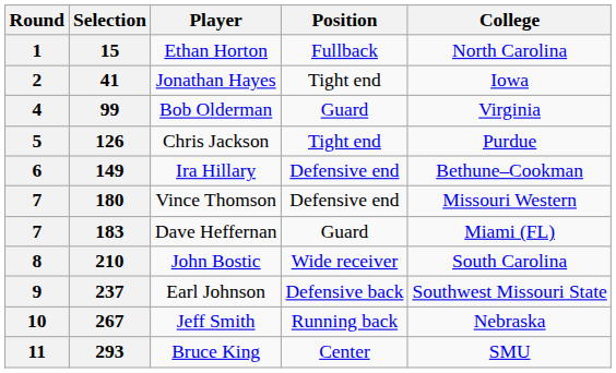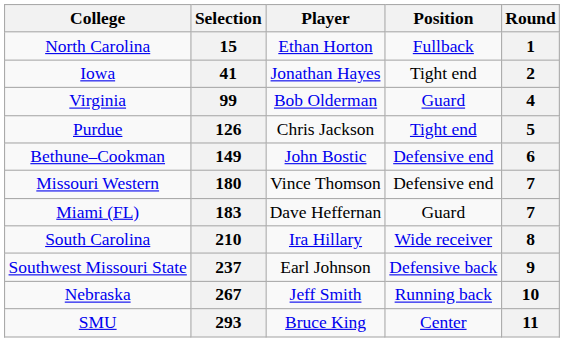 <table class="wikitable" style="text-align:center">
 <tr>
-<th>Round</th>
+<th>College</th>
 <th>Selection</th>
 <th>Player</th>
 <th>Position</th>
-<th>College</th>
+<th>Round</th>
 </tr>
 <tr>
-<th>1</th>
+<td><a href='#'>North Carolina</a></td>
 <th>15</th>
 <td><a href='#'>Ethan Horton</a></td>
 <td><a href='#'>Fullback</a></td>
-<td><a href='#'>North Carolina</a></td>
+<th>1</th>
 </tr>
 <tr>
-<th>2</th>
+<td><a href='#'>Iowa</a></td>
 <th>41</th>
 <td><a href='#'>Jonathan Hayes</a></td>
 <td>Tight end</td>
-<td><a href='#'>Iowa</a></td>
+<th>2</th>
 </tr>
 <tr>
-<th>4</th>
+<td><a href='#'>Virginia</a></td>
 <th>99</th>
 <td><a href='#'>Bob Olderman</a></td>
 <td><a href='#'>Guard</a></td>
-<td><a href='#'>Virginia</a></td>
+<th>4</th>
 </tr>
 <tr>
-<th>5</th>
+<td><a href='#'>Purdue</a></td>
 <th>126</th>
 <td>Chris Jackson</td>
 <td><a href='#'>Tight end</a></td>
-<td><a href='#'>Purdue</a></td>
+<th>5</th>
 </tr>
 <tr>
+<td><a href='#'>Bethune–Cookman</a></td>
+<th>149</th>
+<td><a href='#'>John Bostic</a></td>
+<td><a href='#'>Defensive end</a></td>
 <th>6</th>
-<th>149</th>
-<td><a href='#'>Ira Hillary</a></td>
-<td><a href='#'>Defensive end</a></td>
-<td><a href='#'>Bethune–Cookman</a></td>
 </tr>
 <tr>
-<th>7</th>
+<td><a href='#'>Missouri Western</a></td>
 <th>180</th>
 <td>Vince Thomson</td>
 <td>Defensive end</td>
-<td><a href='#'>Missouri Western</a></td>
+<th>7</th>
 </tr>
 <tr>
-<th>7</th>
+<td><a href='#'>Miami (FL)</a></td>
 <th>183</th>
 <td>Dave Heffernan</td>
 <td>Guard</td>
-<td><a href='#'>Miami (FL)</a></td>
+<th>7</th>
 </tr>
 <tr>
+<td><a href='#'>South Carolina</a></td>
+<th>210</th>
+<td><a href='#'>Ira Hillary</a></td>
+<td><a href='#'>Wide receiver</a></td>
 <th>8</th>
-<th>210</th>
-<td><a href='#'>John Bostic</a></td>
-<td><a href='#'>Wide receiver</a></td>
-<td><a href='#'>South Carolina</a></td>
 </tr>
 <tr>
-<th>9</th>
+<td><a href='#'>Southwest Missouri State</a></td>
 <th>237</th>
 <td>Earl Johnson</td>
 <td><a href='#'>Defensive back</a></td>
-<td><a href='#'>Southwest Missouri State</a></td>
+<th>9</th>
 </tr>
 <tr>
-<th>10</th>
+<td><a href='#'>Nebraska</a></td>
 <th>267</th>
 <td><a href='#'>Jeff Smith</a></td>
 <td><a href='#'>Running back</a></td>
-<td><a href='#'>Nebraska</a></td>
+<th>10</th>
 </tr>
 <tr>
-<th>11</th>
+<td><a href='#'>SMU</a></td>
 <th>293</th>
 <td><a href='#'>Bruce King</a></td>
 <td><a href='#'>Center</a></td>
-<td><a href='#'>SMU</a></td>
+<th>11</th>
 </tr>
 </table>
